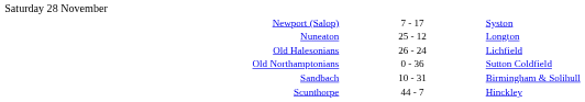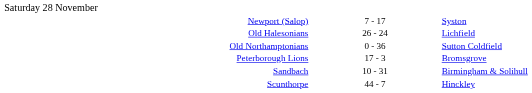 <table style="width:70%;" cellspacing="1">
 <tr>
 <th width=35%></th>
 <th width=15%></th>
 <th></th>
 </tr>
 <tr>
 <td>Saturday 28 November</td>
 </tr>
 <tr style=font-size:90%>
 <td align=right><a href='#'>Newport (Salop)</a></td>
 <td align=center>7 - 17</td>
 <td><a href='#'>Syston</a></td>
 </tr>
 <tr style=font-size:90%>
-<td align=right><a href='#'>Nuneaton</a></td>
-<td align=center>25 - 12</td>
-<td><a href='#'>Longton</a></td>
-</tr>
-<tr style=font-size:90%>
 <td align=right><a href='#'>Old Halesonians</a></td>
 <td align=center>26 - 24</td>
 <td><a href='#'>Lichfield</a></td>
 </tr>
 <tr style=font-size:90%>
 <td align=right><a href='#'>Old Northamptonians</a></td>
 <td align=center>0 - 36</td>
 <td><a href='#'>Sutton Coldfield</a></td>
+</tr>
+<tr style=font-size:90%>
+<td align=right><a href='#'>Peterborough Lions</a></td>
+<td align=center>17 - 3</td>
+<td><a href='#'>Bromsgrove</a></td>
 </tr>
 <tr style=font-size:90%>
 <td align=right><a href='#'>Sandbach</a></td>
 <td align=center>10 - 31</td>
 <td><a href='#'>Birmingham & Solihull</a></td>
 </tr>
 <tr style=font-size:90%>
 <td align=right><a href='#'>Scunthorpe</a></td>
 <td align=center>44 - 7</td>
 <td><a href='#'>Hinckley</a></td>
 </tr>
 </table>
